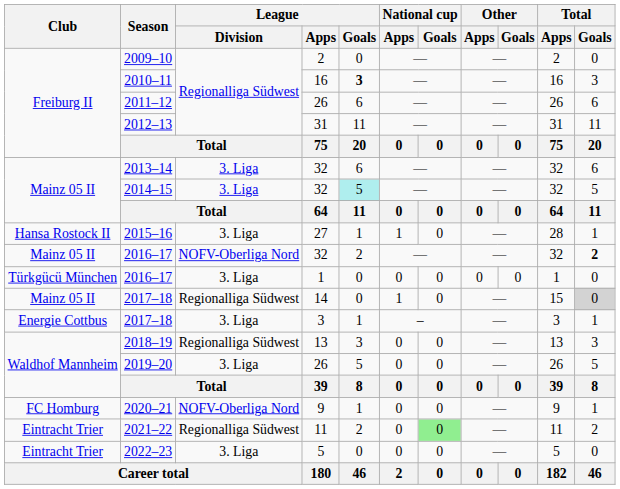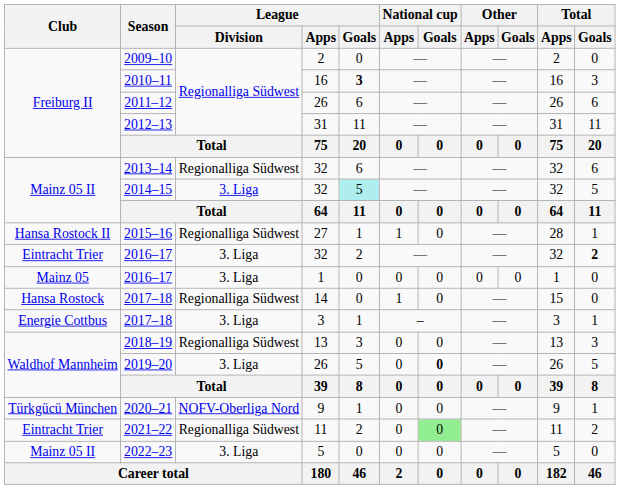 <table class="wikitable" style="text-align:center">
 <tr>
 <th rowspan="2">Club</th>
 <th rowspan="2">Season</th>
 <th colspan="3">League</th>
 <th colspan="2">National cup</th>
 <th colspan="2">Other</th>
 <th colspan="2">Total</th>
 </tr>
 <tr>
 <th>Division</th>
 <th>Apps</th>
 <th>Goals</th>
 <th>Apps</th>
 <th>Goals</th>
 <th>Apps</th>
 <th>Goals</th>
 <th>Apps</th>
 <th>Goals</th>
 </tr>
 <tr>
 <td rowspan="5"><a href='#'>Freiburg II</a></td>
 <td><a href='#'>2009–10</a></td>
 <td rowspan="4"><a href='#'>Regionalliga Südwest</a></td>
 <td>2</td>
 <td>0</td>
 <td colspan="2">—</td>
 <td colspan="2">—</td>
 <td>2</td>
 <td>0</td>
 </tr>
 <tr>
 <td><a href='#'>2010–11</a></td>
 <td>16</td>
 <td><strong>3</strong></td>
 <td colspan="2">—</td>
 <td colspan="2">—</td>
 <td>16</td>
 <td>3</td>
 </tr>
 <tr>
 <td><a href='#'>2011–12</a></td>
 <td>26</td>
 <td>6</td>
 <td colspan="2">—</td>
 <td colspan="2">—</td>
 <td>26</td>
 <td>6</td>
 </tr>
 <tr>
 <td><a href='#'>2012–13</a></td>
 <td>31</td>
 <td>11</td>
 <td colspan="2">—</td>
 <td colspan="2">—</td>
 <td>31</td>
 <td>11</td>
 </tr>
 <tr>
 <th colspan="2">Total</th>
 <th>75</th>
 <th>20</th>
 <th>0</th>
 <th>0</th>
 <th>0</th>
 <th>0</th>
 <th>75</th>
 <th>20</th>
 </tr>
 <tr>
 <td rowspan="3"><a href='#'>Mainz 05 II</a></td>
 <td><a href='#'>2013–14</a></td>
-<td><a href='#'>3. Liga</a></td>
+<td>Regionalliga Südwest</td>
 <td>32</td>
 <td>6</td>
 <td colspan="2">—</td>
 <td colspan="2">—</td>
 <td>32</td>
 <td>6</td>
 </tr>
 <tr>
 <td><a href='#'>2014–15</a></td>
 <td><a href='#'>3. Liga</a></td>
 <td>32</td>
 <td style="background: paleturquoise;">5</td>
 <td colspan="2">—</td>
 <td colspan="2">—</td>
 <td>32</td>
 <td>5</td>
 </tr>
 <tr>
 <th colspan="2">Total</th>
 <th>64</th>
 <th>11</th>
 <th>0</th>
 <th>0</th>
 <th>0</th>
 <th>0</th>
 <th>64</th>
 <th>11</th>
 </tr>
 <tr>
 <td><a href='#'>Hansa Rostock II</a></td>
 <td><a href='#'>2015–16</a></td>
-<td>3. Liga</td>
+<td>Regionalliga Südwest</td>
 <td>27</td>
 <td>1</td>
 <td>1</td>
 <td>0</td>
 <td colspan="2">—</td>
 <td>28</td>
 <td>1</td>
 </tr>
 <tr>
-<td><a href='#'>Mainz 05 II</a></td>
+<td><a href='#'>Eintracht Trier</a></td>
 <td><a href='#'>2016–17</a></td>
-<td><a href='#'>NOFV-Oberliga Nord</a></td>
+<td>3. Liga</td>
 <td>32</td>
 <td>2</td>
 <td colspan="2">—</td>
 <td colspan="2">—</td>
 <td>32</td>
 <td><strong>2</strong></td>
 </tr>
 <tr>
-<td><a href='#'>Türkgücü München</a></td>
+<td><a href='#'>Mainz 05</a></td>
 <td><a href='#'>2016–17</a></td>
 <td>3. Liga</td>
 <td>1</td>
 <td>0</td>
 <td>0</td>
 <td>0</td>
 <td>0</td>
 <td>0</td>
 <td>1</td>
 <td>0</td>
 </tr>
 <tr>
-<td><a href='#'>Mainz 05 II</a></td>
+<td><a href='#'>Hansa Rostock</a></td>
 <td><a href='#'>2017–18</a></td>
 <td>Regionalliga Südwest</td>
 <td>14</td>
 <td>0</td>
 <td>1</td>
 <td>0</td>
 <td colspan="2">—</td>
 <td>15</td>
-<td style="background: lightgrey;">0</td>
+<td>0</td>
 </tr>
 <tr>
 <td><a href='#'>Energie Cottbus</a></td>
 <td><a href='#'>2017–18</a></td>
 <td>3. Liga</td>
 <td>3</td>
 <td>1</td>
 <td colspan="2">–</td>
 <td colspan="2">—</td>
 <td>3</td>
 <td>1</td>
 </tr>
 <tr>
 <td rowspan="3"><a href='#'>Waldhof Mannheim</a></td>
 <td><a href='#'>2018–19</a></td>
 <td>Regionalliga Südwest</td>
 <td>13</td>
 <td>3</td>
 <td>0</td>
 <td>0</td>
 <td colspan="2">—</td>
 <td>13</td>
 <td>3</td>
 </tr>
 <tr>
 <td><a href='#'>2019–20</a></td>
 <td>3. Liga</td>
 <td>26</td>
 <td>5</td>
 <td>0</td>
-<td>0</td>
+<td><strong>0</strong></td>
 <td colspan="2">—</td>
 <td>26</td>
 <td>5</td>
 </tr>
 <tr>
 <th colspan="2">Total</th>
 <th>39</th>
 <th>8</th>
 <th>0</th>
 <th>0</th>
 <th>0</th>
 <th>0</th>
 <th>39</th>
 <th>8</th>
 </tr>
 <tr>
-<td><a href='#'>FC Homburg</a></td>
+<td><a href='#'>Türkgücü München</a></td>
 <td><a href='#'>2020–21</a></td>
 <td><a href='#'>NOFV-Oberliga Nord</a></td>
 <td>9</td>
 <td>1</td>
 <td>0</td>
 <td>0</td>
 <td colspan="2">—</td>
 <td>9</td>
 <td>1</td>
 </tr>
 <tr>
 <td><a href='#'>Eintracht Trier</a></td>
 <td><a href='#'>2021–22</a></td>
 <td>Regionalliga Südwest</td>
 <td>11</td>
 <td>2</td>
 <td>0</td>
 <td style="background: lightgreen;">0</td>
 <td colspan="2">—</td>
 <td>11</td>
 <td>2</td>
 </tr>
 <tr>
-<td><a href='#'>Eintracht Trier</a></td>
+<td><a href='#'>Mainz 05 II</a></td>
 <td><a href='#'>2022–23</a></td>
 <td>3. Liga</td>
 <td>5</td>
 <td>0</td>
 <td>0</td>
 <td>0</td>
 <td colspan="2">—</td>
 <td>5</td>
 <td>0</td>
 </tr>
 <tr>
 <th colspan="3">Career total</th>
 <th>180</th>
 <th>46</th>
 <th>2</th>
 <th>0</th>
 <th>0</th>
 <th>0</th>
 <th>182</th>
 <th>46</th>
 </tr>
 </table>
